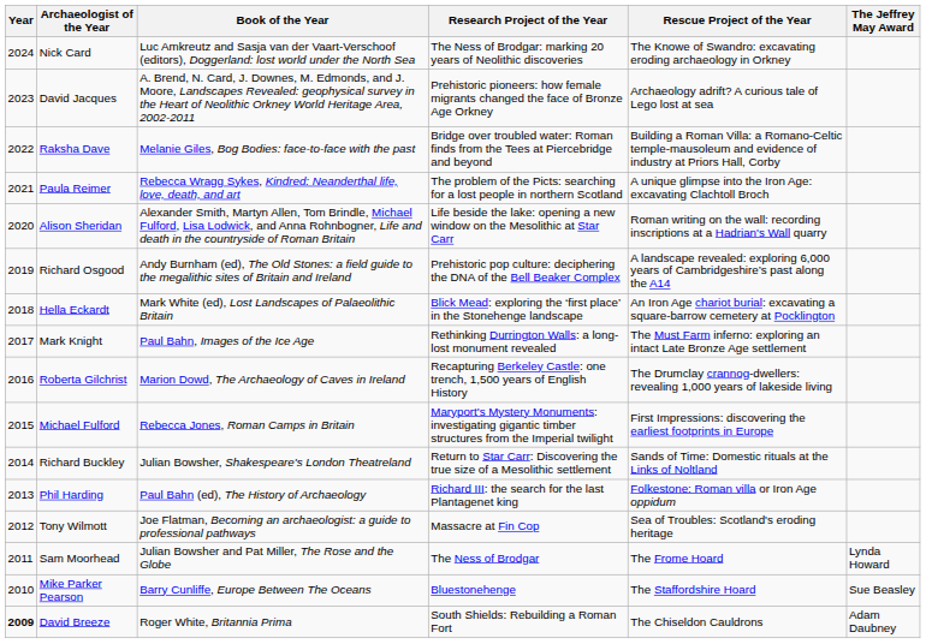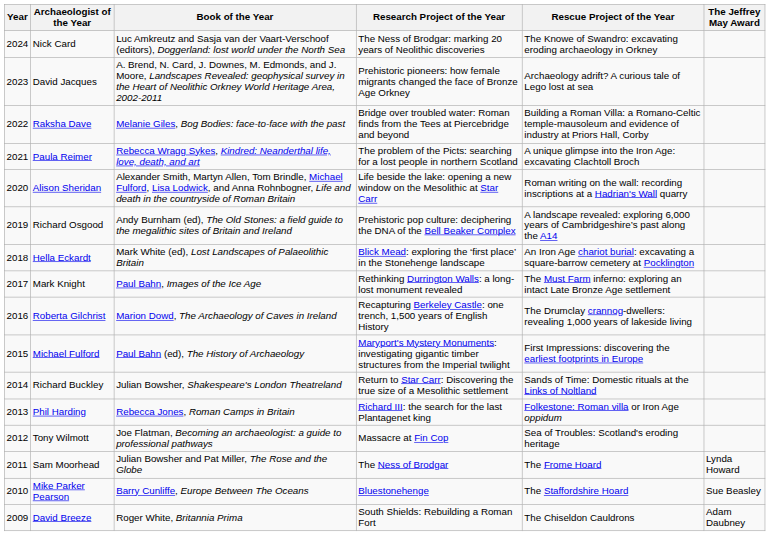 <table class="wikitable">
 <tr>
 <th>Year</th>
 <th>Archaeologist of the Year</th>
 <th>Book of the Year</th>
 <th>Research Project of the Year</th>
 <th>Rescue Project of the Year</th>
 <th>The Jeffrey May Award</th>
 </tr>
 <tr>
 <td>2024</td>
 <td>Nick Card</td>
 <td>Luc Amkreutz and Sasja van der Vaart-Verschoof (editors), <em>Doggerland: lost world under the North Sea</em></td>
 <td>The Ness of Brodgar: marking 20 years of Neolithic discoveries</td>
 <td>The Knowe of Swandro: excavating eroding archaeology in Orkney</td>
 <td></td>
 </tr>
 <tr>
 <td>2023</td>
 <td>David Jacques</td>
 <td>A. Brend, N. Card, J. Downes, M. Edmonds, and J. Moore, <em>Landscapes Revealed: geophysical survey in the Heart of Neolithic Orkney World Heritage Area, 2002-2011</em></td>
 <td>Prehistoric pioneers: how female migrants changed the face of Bronze Age Orkney</td>
 <td>Archaeology adrift? A curious tale of Lego lost at sea</td>
 <td></td>
 </tr>
 <tr>
 <td>2022</td>
 <td><a href='#'>Raksha Dave</a></td>
 <td><a href='#'>Melanie Giles</a>, <em>Bog Bodies: face-to-face with the past</em></td>
 <td>Bridge over troubled water: Roman finds from the Tees at Piercebridge and beyond</td>
 <td>Building a Roman Villa: a Romano-Celtic temple-mausoleum and evidence of industry at Priors Hall, Corby</td>
 <td></td>
 </tr>
 <tr>
 <td>2021</td>
 <td><a href='#'>Paula Reimer</a></td>
 <td><a href='#'>Rebecca Wragg Sykes</a>, <em><a href='#'>Kindred: Neanderthal life, love, death, and art</a></em></td>
 <td>The problem of the Picts: searching for a lost people in northern Scotland</td>
 <td>A unique glimpse into the Iron Age: excavating Clachtoll Broch</td>
 <td></td>
 </tr>
 <tr>
 <td>2020</td>
 <td><a href='#'>Alison Sheridan</a></td>
 <td>Alexander Smith, Martyn Allen, Tom Brindle, <a href='#'>Michael Fulford</a>, <a href='#'>Lisa Lodwick</a>, and Anna Rohnbogner, <em>Life and death in the countryside of Roman Britain</em></td>
 <td>Life beside the lake: opening a new window on the Mesolithic at <a href='#'>Star Carr</a></td>
 <td>Roman writing on the wall: recording inscriptions at a <a href='#'>Hadrian's Wall</a> quarry</td>
 <td></td>
 </tr>
 <tr>
 <td>2019</td>
 <td>Richard Osgood</td>
 <td>Andy Burnham (ed), <em>The Old Stones: a field guide to the megalithic sites of Britain and Ireland</em></td>
 <td>Prehistoric pop culture: deciphering the DNA of the <a href='#'>Bell Beaker Complex</a></td>
 <td>A landscape revealed: exploring 6,000 years of Cambridgeshire’s past along the <a href='#'>A14</a></td>
 <td></td>
 </tr>
 <tr>
 <td>2018</td>
 <td><a href='#'>Hella Eckardt</a></td>
 <td>Mark White (ed), <em>Lost Landscapes of Palaeolithic Britain</em></td>
 <td><a href='#'>Blick Mead</a>: exploring the ‘first place’ in the Stonehenge landscape</td>
 <td>An Iron Age <a href='#'>chariot burial</a>: excavating a square-barrow cemetery at <a href='#'>Pocklington</a></td>
 <td></td>
 </tr>
 <tr>
 <td>2017</td>
 <td>Mark Knight</td>
 <td><a href='#'>Paul Bahn</a>, <em>Images of the Ice Age</em></td>
 <td>Rethinking <a href='#'>Durrington Walls</a>: a long-lost monument revealed</td>
 <td>The <a href='#'>Must Farm</a> inferno: exploring an intact Late Bronze Age settlement</td>
 <td></td>
 </tr>
 <tr>
 <td>2016</td>
 <td><a href='#'>Roberta Gilchrist</a></td>
 <td><a href='#'>Marion Dowd</a>, <em>The Archaeology of Caves in Ireland</em></td>
 <td>Recapturing <a href='#'>Berkeley Castle</a>: one trench, 1,500 years of English History</td>
 <td>The Drumclay <a href='#'>crannog</a>-dwellers: revealing 1,000 years of lakeside living</td>
 <td></td>
 </tr>
 <tr>
 <td>2015</td>
 <td><a href='#'>Michael Fulford</a></td>
-<td><a href='#'>Rebecca Jones</a>, <em>Roman Camps in Britain</em></td>
+<td><a href='#'>Paul Bahn</a> (ed), <em>The History of Archaeology</em></td>
 <td><a href='#'>Maryport's Mystery Monuments</a>: investigating gigantic timber structures from the Imperial twilight</td>
 <td>First Impressions: discovering the <a href='#'>earliest footprints in Europe</a></td>
 <td></td>
 </tr>
 <tr>
 <td>2014</td>
 <td>Richard Buckley</td>
 <td>Julian Bowsher, <em>Shakespeare's London Theatreland</em></td>
 <td>Return to <a href='#'>Star Carr</a>: Discovering the true size of a Mesolithic settlement</td>
 <td>Sands of Time: Domestic rituals at the <a href='#'>Links of Noltland</a></td>
 <td></td>
 </tr>
 <tr>
 <td>2013</td>
 <td><a href='#'>Phil Harding</a></td>
-<td><a href='#'>Paul Bahn</a> (ed), <em>The History of Archaeology</em></td>
+<td><a href='#'>Rebecca Jones</a>, <em>Roman Camps in Britain</em></td>
 <td><a href='#'>Richard III</a>: the search for the last Plantagenet king</td>
 <td><a href='#'>Folkestone: Roman villa</a> or Iron Age <em>oppidum</em></td>
 <td></td>
 </tr>
 <tr>
 <td>2012</td>
 <td>Tony Wilmott</td>
 <td>Joe Flatman, <em>Becoming an archaeologist: a guide to professional pathways</em></td>
 <td>Massacre at <a href='#'>Fin Cop</a></td>
 <td>Sea of Troubles: Scotland's eroding heritage</td>
 <td></td>
 </tr>
 <tr>
 <td>2011</td>
 <td>Sam Moorhead</td>
 <td>Julian Bowsher and Pat Miller, <em>The Rose and the Globe</em></td>
 <td>The <a href='#'>Ness of Brodgar</a></td>
 <td>The <a href='#'>Frome Hoard</a></td>
 <td>Lynda Howard</td>
 </tr>
 <tr>
 <td>2010</td>
 <td><a href='#'>Mike Parker Pearson</a></td>
 <td><a href='#'>Barry Cunliffe</a>, <em>Europe Between The Oceans</em></td>
 <td><a href='#'>Bluestonehenge</a></td>
 <td>The <a href='#'>Staffordshire Hoard</a></td>
 <td>Sue Beasley</td>
 </tr>
 <tr>
-<td><strong>2009</strong></td>
+<td>2009</td>
 <td><a href='#'>David Breeze</a></td>
 <td>Roger White, <em>Britannia Prima</em></td>
 <td>South Shields: Rebuilding a Roman Fort</td>
 <td>The Chiseldon Cauldrons</td>
 <td>Adam Daubney</td>
 </tr>
 </table>
